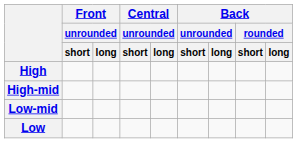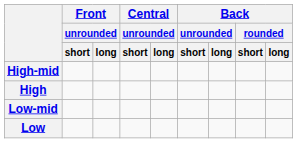 <table class="wikitable" style="text-align: center;">
 <tr>
 <th rowspan="3"></th>
 <th colspan="2"><a href='#'>Front</a></th>
 <th colspan="2"><a href='#'>Central</a></th>
 <th colspan="4"><a href='#'>Back</a></th>
 </tr>
 <tr>
 <th colspan=2><small><a href='#'>unrounded</a></small></th>
 <th colspan=2><small><a href='#'>unrounded</a></small></th>
 <th colspan=2><small><a href='#'>unrounded</a></small></th>
 <th colspan=2><small><a href='#'>rounded</a></small></th>
 </tr>
 <tr>
 <th><small>short</small></th>
 <th><small>long</small></th>
 <th><small>short</small></th>
 <th><small>long</small></th>
 <th><small>short</small></th>
 <th><small>long</small></th>
 <th><small>short</small></th>
 <th><small>long</small></th>
 </tr>
-<tr>
-<th><a href='#'>High</a></th>
+<tr align="center">
+<th><a href='#'>High-mid</a></th>
 <td> </td>
 <td> </td>
 <td></td>
 <td></td>
 <td> </td>
 <td> </td>
 <td> </td>
 <td> </td>
 </tr>
-<tr align="center">
-<th><a href='#'>High-mid</a></th>
+<tr>
+<th><a href='#'>High</a></th>
 <td> </td>
 <td> </td>
 <td></td>
 <td></td>
 <td> </td>
 <td> </td>
 <td> </td>
 <td> </td>
 </tr>
 <tr align="center">
 <th><a href='#'>Low-mid</a></th>
 <td> </td>
 <td></td>
 <td> </td>
 <td> </td>
 <td></td>
 <td></td>
 <td></td>
 <td></td>
 </tr>
 <tr align="center">
 <th><a href='#'>Low</a></th>
 <td></td>
 <td></td>
 <td> </td>
 <td> </td>
 <td></td>
 <td></td>
 <td></td>
 <td></td>
 </tr>
 </table>
